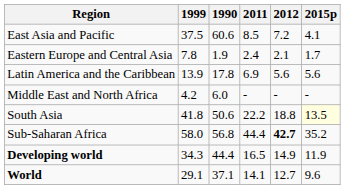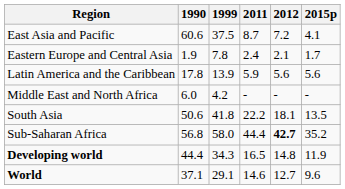 <table class="wikitable sortable" style="margin:1em left 1em auto;">
 <tr>
 <th scope="col">Region</th>
+<th scope="col">1990</th>
 <th scope="col">1999</th>
-<th scope="col">1990</th>
 <th scope="col">2011</th>
 <th scope="col">2012</th>
 <th scope="col">2015p</th>
 </tr>
 <tr>
 <td>East Asia and Pacific</td>
+<td>60.6</td>
 <td>37.5</td>
-<td>60.6</td>
-<td>8.5</td>
+<td>8.7</td>
 <td>7.2</td>
 <td>4.1</td>
 </tr>
 <tr>
 <td>Eastern Europe and Central Asia</td>
+<td>1.9</td>
 <td>7.8</td>
-<td>1.9</td>
 <td>2.4</td>
 <td>2.1</td>
 <td>1.7</td>
 </tr>
 <tr>
 <td>Latin America and the Caribbean</td>
+<td>17.8</td>
 <td>13.9</td>
-<td>17.8</td>
-<td>6.9</td>
+<td>5.9</td>
 <td>5.6</td>
 <td>5.6</td>
 </tr>
 <tr>
 <td>Middle East and North Africa</td>
+<td>6.0</td>
 <td>4.2</td>
-<td>6.0</td>
 <td>-</td>
 <td>-</td>
 <td>-</td>
 </tr>
 <tr>
 <td>South Asia</td>
+<td>50.6</td>
 <td>41.8</td>
-<td>50.6</td>
 <td>22.2</td>
-<td>18.8</td>
-<td style="background: lightyellow;">13.5</td>
+<td>18.1</td>
+<td>13.5</td>
 </tr>
 <tr>
 <td>Sub-Saharan Africa</td>
+<td>56.8</td>
 <td>58.0</td>
-<td>56.8</td>
 <td>44.4</td>
 <td><strong>42.7</strong></td>
 <td>35.2</td>
 </tr>
 <tr>
 <td><strong> Developing world </strong></td>
+<td>44.4</td>
 <td>34.3</td>
-<td>44.4</td>
 <td>16.5</td>
-<td>14.9</td>
+<td>14.8</td>
 <td>11.9</td>
 </tr>
 <tr>
 <td><strong> World </strong></td>
+<td>37.1</td>
 <td>29.1</td>
-<td>37.1</td>
-<td>14.1</td>
+<td>14.6</td>
 <td>12.7</td>
 <td>9.6</td>
 </tr>
 </table>
